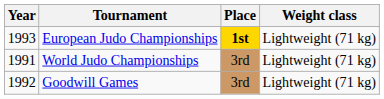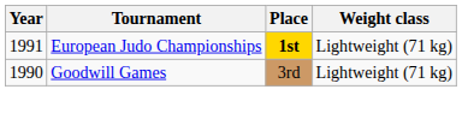 <table class=wikitable>
 <tr>
 <th>Year</th>
 <th>Tournament</th>
 <th>Place</th>
 <th>Weight class</th>
 </tr>
 <tr>
-<td>1993</td>
+<td>1991</td>
 <td><a href='#'>European Judo Championships</a></td>
 <td bgcolor="gold" align="center"><strong>1st</strong></td>
 <td>Lightweight (71 kg)</td>
 </tr>
 <tr>
-<td>1991</td>
-<td><a href='#'>World Judo Championships</a></td>
-<td bgcolor="cc9966" align="center">3rd</td>
-<td>Lightweight (71 kg)</td>
-</tr>
-<tr>
-<td>1992</td>
+<td>1990</td>
 <td><a href='#'>Goodwill Games</a></td>
 <td bgcolor="cc9966" align="center">3rd</td>
 <td>Lightweight (71 kg)</td>
 </tr>
 </table>
